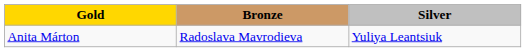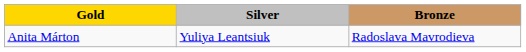 <table class="wikitable" style="text-align:left">
 <tr align="center">
 <td width=200 bgcolor=gold><strong>Gold</strong></td>
+<td width=200 bgcolor=silver><strong>Silver</strong></td>
 <td width=200 bgcolor=CC9966><strong>Bronze</strong></td>
-<td width=200 bgcolor=silver><strong>Silver</strong></td>
 </tr>
 <tr>
 <td><a href='#'>Anita Márton</a><br><em></em></td>
+<td><a href='#'>Yuliya Leantsiuk</a><br><em></em></td>
 <td><a href='#'>Radoslava Mavrodieva</a><br><em></em></td>
-<td><a href='#'>Yuliya Leantsiuk</a><br><em></em></td>
 </tr>
 </table>
